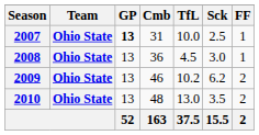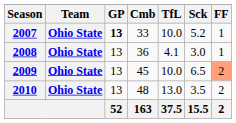 <table class="wikitable" style="text-align:center;">
 <tr>
 </tr>
 <tr>
 <th>Season</th>
 <th>Team</th>
 <th>GP</th>
 <th>Cmb</th>
 <th>TfL</th>
 <th>Sck</th>
 <th>FF</th>
 </tr>
 <tr>
 <th><a href='#'>2007</a></th>
 <th><a href='#'>Ohio State</a></th>
 <td><strong>13</strong></td>
-<td>31</td>
+<td>33</td>
 <td>10.0</td>
-<td>2.5</td>
+<td>5.2</td>
 <td>1</td>
 </tr>
 <tr>
 <th><a href='#'>2008</a></th>
 <th><a href='#'>Ohio State</a></th>
 <td>13</td>
 <td>36</td>
-<td>4.5</td>
+<td>4.1</td>
 <td>3.0</td>
 <td>1</td>
 </tr>
 <tr>
 <th><a href='#'>2009</a></th>
 <th><a href='#'>Ohio State</a></th>
 <td>13</td>
-<td>46</td>
-<td>10.2</td>
-<td>6.2</td>
-<td>2</td>
+<td>45</td>
+<td>10.0</td>
+<td>6.5</td>
+<td style="background: lightsalmon;">2</td>
 </tr>
 <tr>
 <th><a href='#'>2010</a></th>
 <th><a href='#'>Ohio State</a></th>
 <td>13</td>
 <td>48</td>
 <td>13.0</td>
 <td>3.5</td>
 <td>2</td>
 </tr>
 <tr>
 <th colspan="2"></th>
 <th>52</th>
 <th>163</th>
 <th>37.5</th>
 <th>15.5</th>
 <th>2</th>
 </tr>
 </table>
